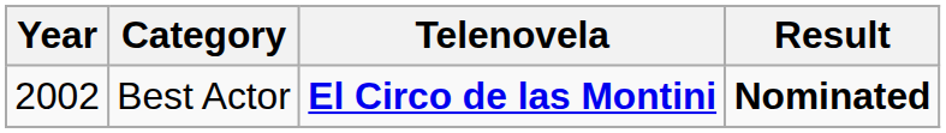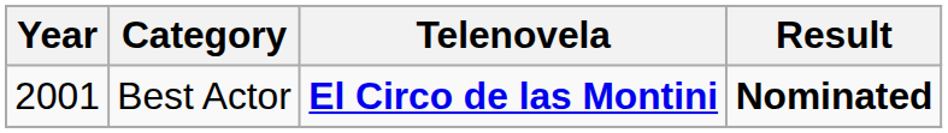 <table class="wikitable">
 <tr>
 <th>Year</th>
 <th>Category</th>
 <th>Telenovela</th>
 <th>Result</th>
 </tr>
 <tr>
-<td>2002</td>
+<td>2001</td>
 <td>Best Actor</td>
 <td><strong><a href='#'>El Circo de las Montini</a></strong></td>
 <td><strong>Nominated</strong></td>
 </tr>
 <tr>
 </tr>
 </table>
